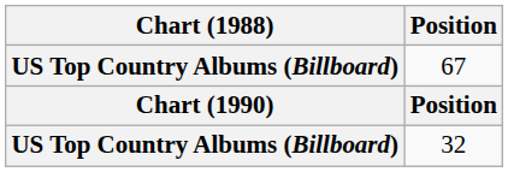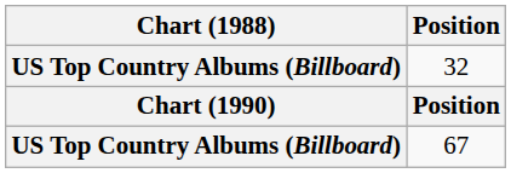 <table class="wikitable plainrowheaders" style="text-align:center">
 <tr>
 <th scope="col">Chart (1988)</th>
 <th scope="col">Position</th>
 </tr>
 <tr>
 <th scope="row">US Top Country Albums (<em>Billboard</em>)</th>
-<td>67</td>
+<td>32</td>
 </tr>
 <tr>
 <th scope="col">Chart (1990)</th>
 <th scope="col">Position</th>
 </tr>
 <tr>
 <th scope="row">US Top Country Albums (<em>Billboard</em>)</th>
-<td>32</td>
+<td>67</td>
 </tr>
 </table>
